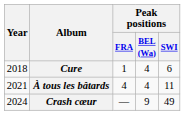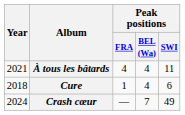 <table class="wikitable plainrowheaders" style="text-align:center">
 <tr>
 <th rowspan="2" width="10">Year</th>
 <th rowspan="2" width="120">Album</th>
 <th colspan="3" width="30">Peak positions</th>
 </tr>
 <tr>
 <th width="20"><small><a href='#'>FRA</a></small><br></th>
 <th width="20"><small><a href='#'>BEL<br>(Wa)</a></small><br></th>
 <th width="20"><small><a href='#'>SWI</a></small><br></th>
 </tr>
 <tr>
+<td>2021</td>
+<th scope="row"><em>À tous les bâtards</em></th>
+<td>4</td>
+<td>4</td>
+<td>11</td>
+</tr>
+<tr>
 <td>2018</td>
 <th scope="row"><em>Cure</em></th>
 <td>1</td>
 <td>4</td>
 <td>6</td>
 </tr>
 <tr>
-<td>2021</td>
-<th scope="row"><em>À tous les bâtards</em></th>
-<td>4</td>
-<td>4</td>
-<td>11</td>
-</tr>
-<tr>
 <td>2024</td>
 <th scope="row"><em>Crash cœur</em></th>
 <td>—</td>
-<td>9</td>
+<td>7</td>
 <td>49</td>
 </tr>
 </table>
